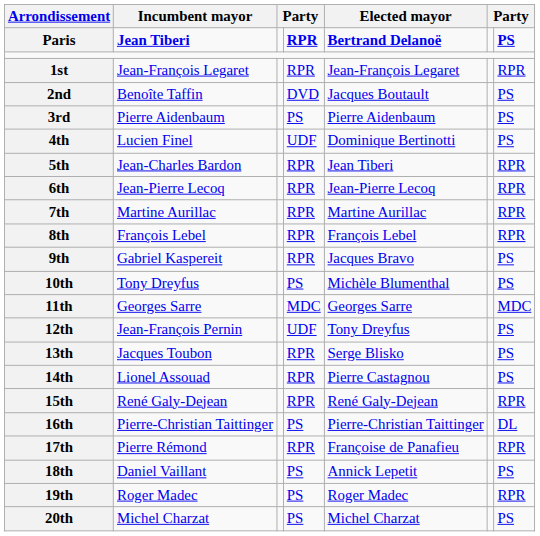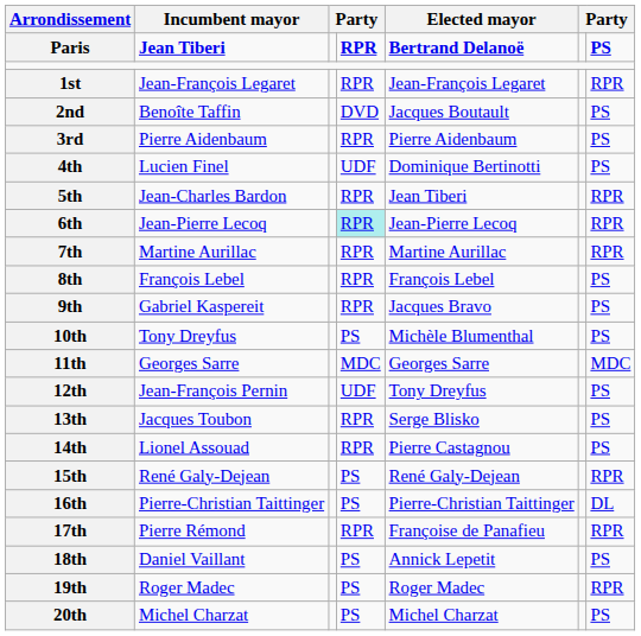 <table class="wikitable">
 <tr>
 <th><a href='#'>Arrondissement</a></th>
 <th>Incumbent mayor</th>
 <th colspan="2">Party</th>
 <th>Elected mayor</th>
 <th colspan="2">Party</th>
 </tr>
 <tr>
 <th><strong>Paris</strong></th>
 <td><strong><a href='#'>Jean Tiberi</a></strong></td>
 <td></td>
 <td><strong><a href='#'>RPR</a></strong></td>
 <td><strong><a href='#'>Bertrand Delanoë</a></strong></td>
 <td></td>
 <td><strong><a href='#'>PS</a></strong></td>
 </tr>
 <tr>
 <td colspan="7"></td>
 </tr>
 <tr>
 <th>1st</th>
 <td><a href='#'>Jean-François Legaret</a></td>
 <td></td>
 <td><a href='#'>RPR</a></td>
 <td><a href='#'>Jean-François Legaret</a></td>
 <td></td>
 <td><a href='#'>RPR</a></td>
 </tr>
 <tr>
 <th>2nd</th>
 <td><a href='#'>Benoîte Taffin</a></td>
 <td></td>
 <td><a href='#'>DVD</a></td>
 <td><a href='#'>Jacques Boutault</a></td>
 <td></td>
 <td><a href='#'>PS</a></td>
 </tr>
 <tr>
 <th>3rd</th>
 <td><a href='#'>Pierre Aidenbaum</a></td>
 <td></td>
-<td><a href='#'>PS</a></td>
+<td><a href='#'>RPR</a></td>
 <td><a href='#'>Pierre Aidenbaum</a></td>
 <td></td>
 <td><a href='#'>PS</a></td>
 </tr>
 <tr>
 <th>4th</th>
 <td><a href='#'>Lucien Finel</a></td>
 <td></td>
 <td><a href='#'>UDF</a></td>
 <td><a href='#'>Dominique Bertinotti</a></td>
 <td></td>
 <td><a href='#'>PS</a></td>
 </tr>
 <tr>
 <th>5th</th>
 <td><a href='#'>Jean-Charles Bardon</a></td>
 <td></td>
 <td><a href='#'>RPR</a></td>
 <td><a href='#'>Jean Tiberi</a></td>
 <td></td>
 <td><a href='#'>RPR</a></td>
 </tr>
 <tr>
 <th>6th</th>
 <td><a href='#'>Jean-Pierre Lecoq</a></td>
 <td></td>
-<td><a href='#'>RPR</a></td>
+<td style="background: paleturquoise;"><a href='#'>RPR</a></td>
 <td><a href='#'>Jean-Pierre Lecoq</a></td>
 <td></td>
 <td><a href='#'>RPR</a></td>
 </tr>
 <tr>
 <th>7th</th>
 <td><a href='#'>Martine Aurillac</a></td>
 <td></td>
 <td><a href='#'>RPR</a></td>
 <td><a href='#'>Martine Aurillac</a></td>
 <td></td>
 <td><a href='#'>RPR</a></td>
 </tr>
 <tr>
 <th>8th</th>
 <td><a href='#'>François Lebel</a></td>
 <td></td>
 <td><a href='#'>RPR</a></td>
 <td><a href='#'>François Lebel</a></td>
 <td></td>
-<td><a href='#'>RPR</a></td>
+<td><a href='#'>PS</a></td>
 </tr>
 <tr>
 <th>9th</th>
 <td><a href='#'>Gabriel Kaspereit</a></td>
 <td></td>
 <td><a href='#'>RPR</a></td>
 <td><a href='#'>Jacques Bravo</a></td>
 <td></td>
 <td><a href='#'>PS</a></td>
 </tr>
 <tr>
 <th>10th</th>
 <td><a href='#'>Tony Dreyfus</a></td>
 <td></td>
 <td><a href='#'>PS</a></td>
 <td><a href='#'>Michèle Blumenthal</a></td>
 <td></td>
 <td><a href='#'>PS</a></td>
 </tr>
 <tr>
 <th>11th</th>
 <td><a href='#'>Georges Sarre</a></td>
 <td></td>
 <td><a href='#'>MDC</a></td>
 <td><a href='#'>Georges Sarre</a></td>
 <td></td>
 <td><a href='#'>MDC</a></td>
 </tr>
 <tr>
 <th>12th</th>
 <td><a href='#'>Jean-François Pernin</a></td>
 <td></td>
 <td><a href='#'>UDF</a></td>
 <td><a href='#'>Tony Dreyfus</a></td>
 <td></td>
 <td><a href='#'>PS</a></td>
 </tr>
 <tr>
 <th>13th</th>
 <td><a href='#'>Jacques Toubon</a></td>
 <td></td>
 <td><a href='#'>RPR</a></td>
 <td><a href='#'>Serge Blisko</a></td>
 <td></td>
 <td><a href='#'>PS</a></td>
 </tr>
 <tr>
 <th>14th</th>
 <td><a href='#'>Lionel Assouad</a></td>
 <td></td>
 <td><a href='#'>RPR</a></td>
 <td><a href='#'>Pierre Castagnou</a></td>
 <td></td>
 <td><a href='#'>PS</a></td>
 </tr>
 <tr>
 <th>15th</th>
 <td><a href='#'>René Galy-Dejean</a></td>
 <td></td>
-<td><a href='#'>RPR</a></td>
+<td><a href='#'>PS</a></td>
 <td><a href='#'>René Galy-Dejean</a></td>
 <td></td>
 <td><a href='#'>RPR</a></td>
 </tr>
 <tr>
 <th>16th</th>
 <td><a href='#'>Pierre-Christian Taittinger</a></td>
 <td></td>
 <td><a href='#'>PS</a></td>
 <td><a href='#'>Pierre-Christian Taittinger</a></td>
 <td></td>
 <td><a href='#'>DL</a></td>
 </tr>
 <tr>
 <th>17th</th>
 <td><a href='#'>Pierre Rémond</a></td>
 <td></td>
 <td><a href='#'>RPR</a></td>
 <td><a href='#'>Françoise de Panafieu</a></td>
 <td></td>
 <td><a href='#'>RPR</a></td>
 </tr>
 <tr>
 <th>18th</th>
 <td><a href='#'>Daniel Vaillant</a></td>
 <td></td>
 <td><a href='#'>PS</a></td>
 <td><a href='#'>Annick Lepetit</a></td>
 <td></td>
 <td><a href='#'>PS</a></td>
 </tr>
 <tr>
 <th>19th</th>
 <td><a href='#'>Roger Madec</a></td>
 <td></td>
 <td><a href='#'>PS</a></td>
 <td><a href='#'>Roger Madec</a></td>
 <td></td>
 <td><a href='#'>RPR</a></td>
 </tr>
 <tr>
 <th>20th</th>
 <td><a href='#'>Michel Charzat</a></td>
 <td></td>
 <td><a href='#'>PS</a></td>
 <td><a href='#'>Michel Charzat</a></td>
 <td></td>
 <td><a href='#'>PS</a></td>
 </tr>
 </table>
